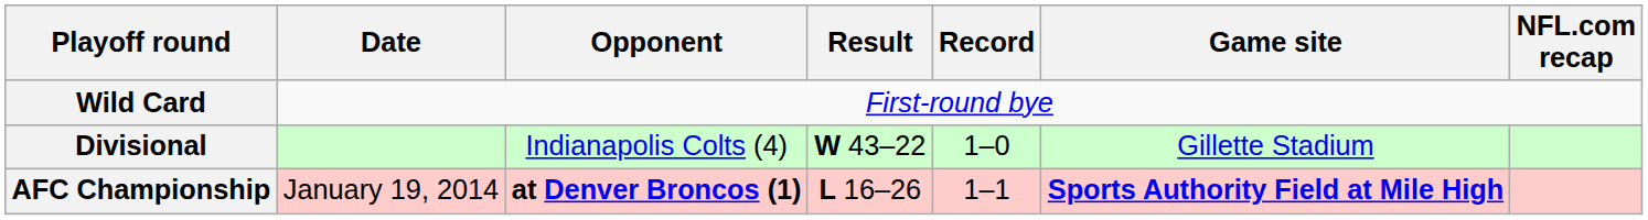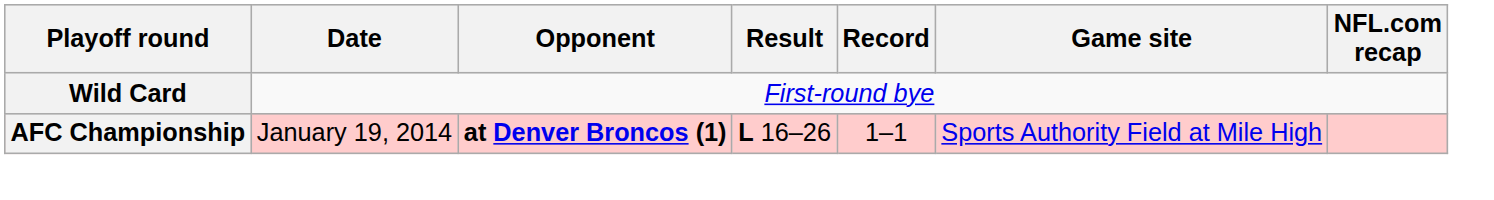 <table class="wikitable" style="align=center">
 <tr>
 <th>Playoff round</th>
 <th>Date</th>
 <th>Opponent</th>
 <th>Result</th>
 <th>Record</th>
 <th>Game site</th>
 <th>NFL.com<br>recap</th>
 </tr>
 <tr>
 <th>Wild Card</th>
 <td colspan="6" style="text-align:center;"><em><a href='#'>First-round bye</a></em></td>
 </tr>
-<tr style="background:#cfc; text-align:center;">
-<th>Divisional</th>
-<td></td>
-<td><a href='#'>Indianapolis Colts</a> (4)</td>
-<td><strong>W</strong> 43–22</td>
-<td>1–0</td>
-<td><a href='#'>Gillette Stadium</a></td>
-<td></td>
-</tr>
 <tr style="background:#fcc; text-align:center;">
 <th>AFC Championship</th>
 <td>January 19, 2014</td>
 <td><strong>at <a href='#'>Denver Broncos</a> (1)</strong></td>
 <td><strong>L</strong> 16–26</td>
 <td>1–1</td>
-<td><strong><a href='#'>Sports Authority Field at Mile High</a></strong></td>
+<td><a href='#'>Sports Authority Field at Mile High</a></td>
 <td></td>
 </tr>
 </table>
